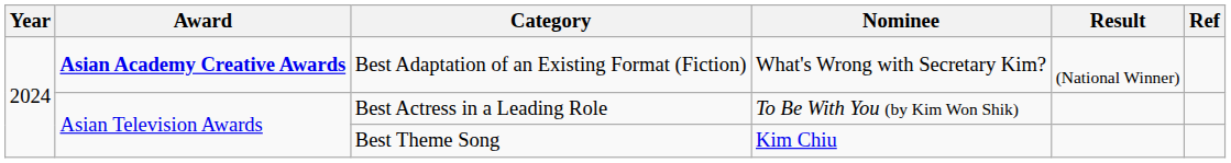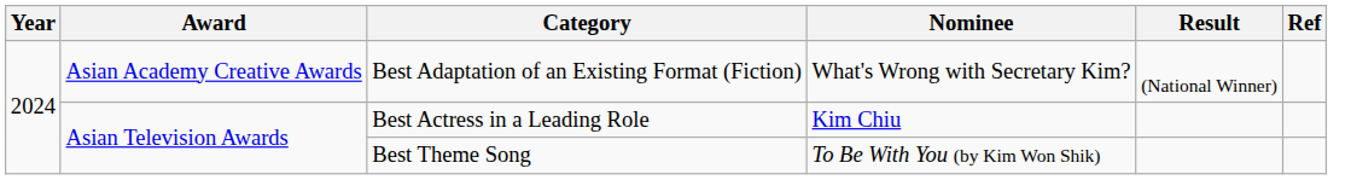 <table class="wikitable">
 <tr>
 <th>Year</th>
 <th class="unsortable">Award</th>
 <th class="unsortable">Category</th>
 <th>Nominee</th>
 <th class="unsortable">Result</th>
 <th class="unsortable">Ref</th>
 </tr>
 <tr>
 <td rowspan="3">2024</td>
-<td><strong><a href='#'>Asian Academy Creative Awards</a></strong></td>
+<td><a href='#'>Asian Academy Creative Awards</a></td>
 <td>Best Adaptation of an Existing Format (Fiction)</td>
 <td>What's Wrong with Secretary Kim?</td>
 <td><br><small>(National Winner)</small></td>
 <td align="center"></td>
 </tr>
 <tr>
 <td rowspan="2"><a href='#'>Asian Television Awards</a></td>
 <td>Best Actress in a Leading Role</td>
-<td><em>To Be With You</em> <small>(by Kim Won Shik)</small></td>
+<td><a href='#'>Kim Chiu</a></td>
 <td></td>
 <td align="center"></td>
 </tr>
 <tr>
 <td>Best Theme Song</td>
-<td><a href='#'>Kim Chiu</a></td>
+<td><em>To Be With You</em> <small>(by Kim Won Shik)</small></td>
 <td></td>
 <td align="center"></td>
 </tr>
 </table>
